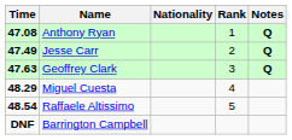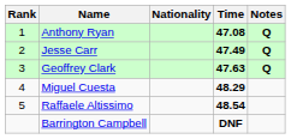 <table class="wikitable sortable" style="text-align:center">
 <tr>
-<th>Time</th>
+<th>Rank</th>
 <th>Name</th>
 <th>Nationality</th>
-<th>Rank</th>
+<th>Time</th>
 <th>Notes</th>
 </tr>
 <tr bgcolor=ccffcc>
-<td><strong>47.08</strong></td>
+<td>1</td>
 <td align=left><a href='#'>Anthony Ryan</a></td>
 <td align=left></td>
-<td>1</td>
+<td><strong>47.08</strong></td>
 <td><strong>Q</strong></td>
 </tr>
 <tr bgcolor=ccffcc>
-<td><strong>47.49</strong></td>
+<td>2</td>
 <td align=left><a href='#'>Jesse Carr</a></td>
 <td align=left></td>
-<td>2</td>
+<td><strong>47.49</strong></td>
 <td><strong>Q</strong></td>
 </tr>
 <tr bgcolor=ccffcc>
-<td><strong>47.63</strong></td>
+<td>3</td>
 <td align=left><a href='#'>Geoffrey Clark</a></td>
 <td align=left></td>
-<td>3</td>
+<td><strong>47.63</strong></td>
 <td><strong>Q</strong></td>
 </tr>
 <tr>
-<td><strong>48.29</strong></td>
+<td>4</td>
 <td align=left><a href='#'>Miguel Cuesta</a></td>
 <td align=left></td>
-<td>4</td>
+<td><strong>48.29</strong></td>
 <td></td>
 </tr>
 <tr>
-<td><strong>48.54</strong></td>
+<td>5</td>
 <td align=left><a href='#'>Raffaele Altissimo</a></td>
 <td align=left></td>
-<td>5</td>
+<td><strong>48.54</strong></td>
 <td></td>
 </tr>
 <tr>
-<td><strong>DNF</strong></td>
+<td></td>
 <td align=left><a href='#'>Barrington Campbell</a></td>
 <td align=left></td>
-<td></td>
+<td><strong>DNF</strong></td>
 <td></td>
 </tr>
 </table>
